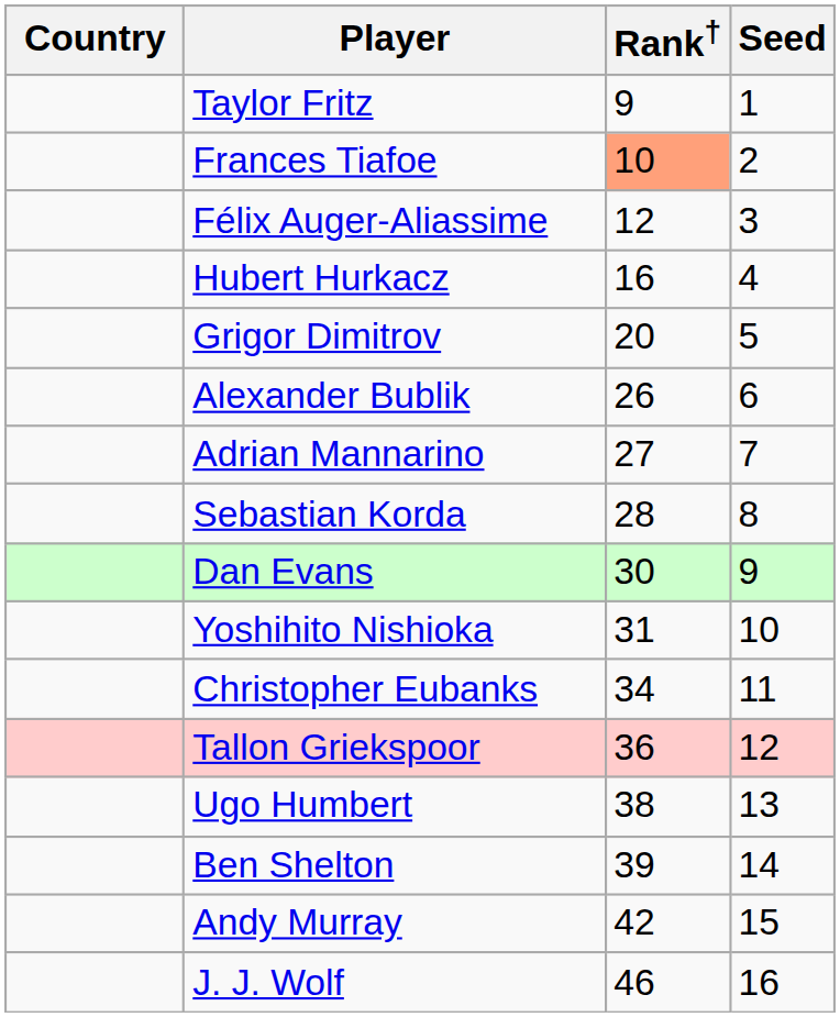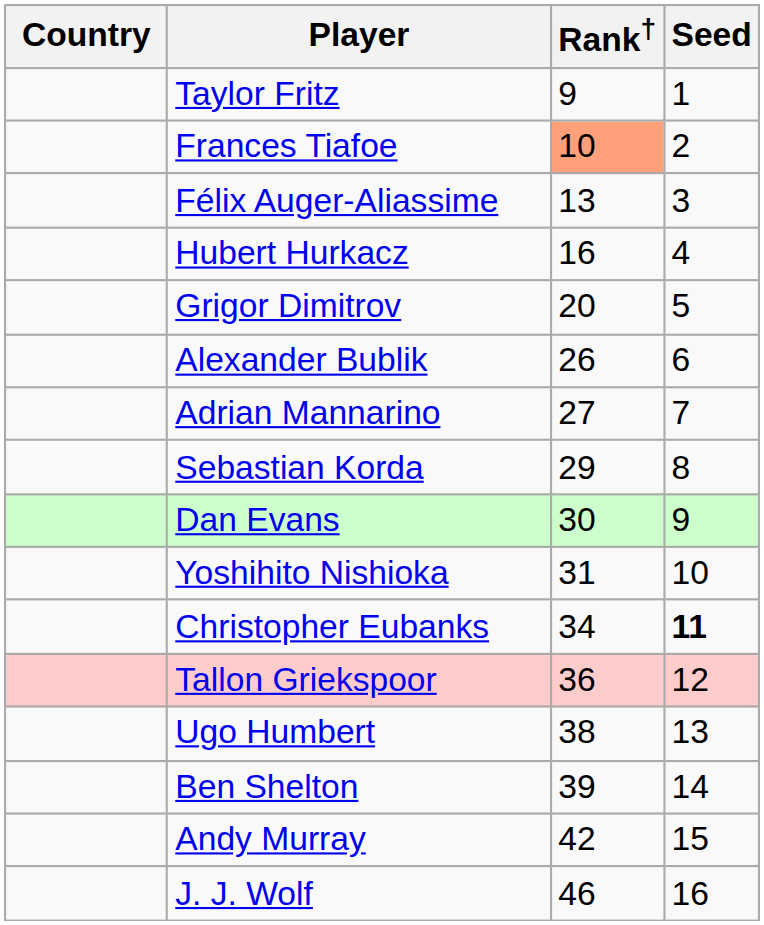 <table class="wikitable nowrap">
 <tr>
 <th width="70">Country</th>
 <th width="175">Player</th>
 <th>Rank<sup>†</sup></th>
 <th>Seed</th>
 </tr>
 <tr>
 <td></td>
 <td><a href='#'>Taylor Fritz</a></td>
 <td>9</td>
 <td>1</td>
 </tr>
 <tr>
 <td></td>
 <td><a href='#'>Frances Tiafoe</a></td>
 <td style="background: lightsalmon;">10</td>
 <td>2</td>
 </tr>
 <tr>
 <td></td>
 <td><a href='#'>Félix Auger-Aliassime</a></td>
-<td>12</td>
+<td>13</td>
 <td>3</td>
 </tr>
 <tr>
 <td></td>
 <td><a href='#'>Hubert Hurkacz</a></td>
 <td>16</td>
 <td>4</td>
 </tr>
 <tr>
 <td></td>
 <td><a href='#'>Grigor Dimitrov</a></td>
 <td>20</td>
 <td>5</td>
 </tr>
 <tr>
 <td></td>
 <td><a href='#'>Alexander Bublik</a></td>
 <td>26</td>
 <td>6</td>
 </tr>
 <tr>
 <td></td>
 <td><a href='#'>Adrian Mannarino</a></td>
 <td>27</td>
 <td>7</td>
 </tr>
 <tr>
 <td></td>
 <td><a href='#'>Sebastian Korda</a></td>
-<td>28</td>
+<td>29</td>
 <td>8</td>
 </tr>
 <tr bgcolor=#cfc>
 <td></td>
 <td><a href='#'>Dan Evans</a></td>
 <td>30</td>
 <td>9</td>
 </tr>
 <tr>
 <td></td>
 <td><a href='#'>Yoshihito Nishioka</a></td>
 <td>31</td>
 <td>10</td>
 </tr>
 <tr>
 <td></td>
 <td><a href='#'>Christopher Eubanks</a></td>
 <td>34</td>
-<td>11</td>
+<td><strong>11</strong></td>
 </tr>
 <tr bgcolor=#fcc>
 <td></td>
 <td><a href='#'>Tallon Griekspoor</a></td>
 <td>36</td>
 <td>12</td>
 </tr>
 <tr>
 <td></td>
 <td><a href='#'>Ugo Humbert</a></td>
 <td>38</td>
 <td>13</td>
 </tr>
 <tr>
 <td></td>
 <td><a href='#'>Ben Shelton</a></td>
 <td>39</td>
 <td>14</td>
 </tr>
 <tr>
 <td></td>
 <td><a href='#'>Andy Murray</a></td>
 <td>42</td>
 <td>15</td>
 </tr>
 <tr>
 <td></td>
 <td><a href='#'>J. J. Wolf</a></td>
 <td>46</td>
 <td>16</td>
 </tr>
 </table>
